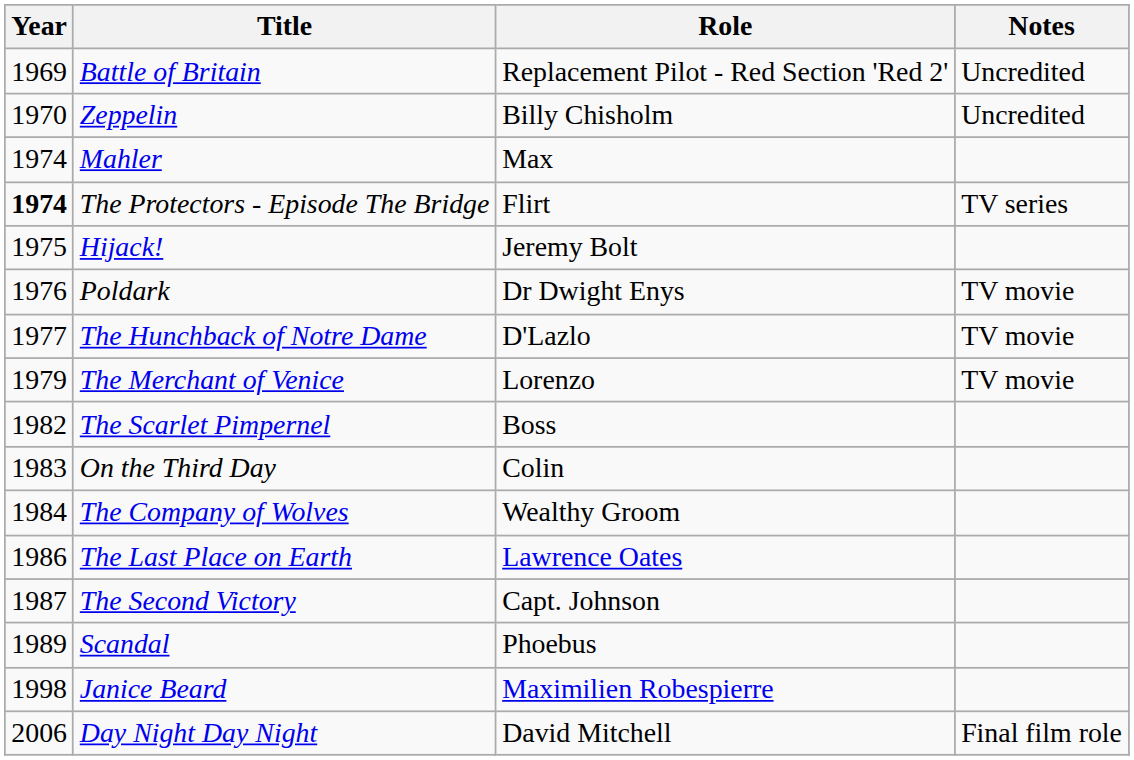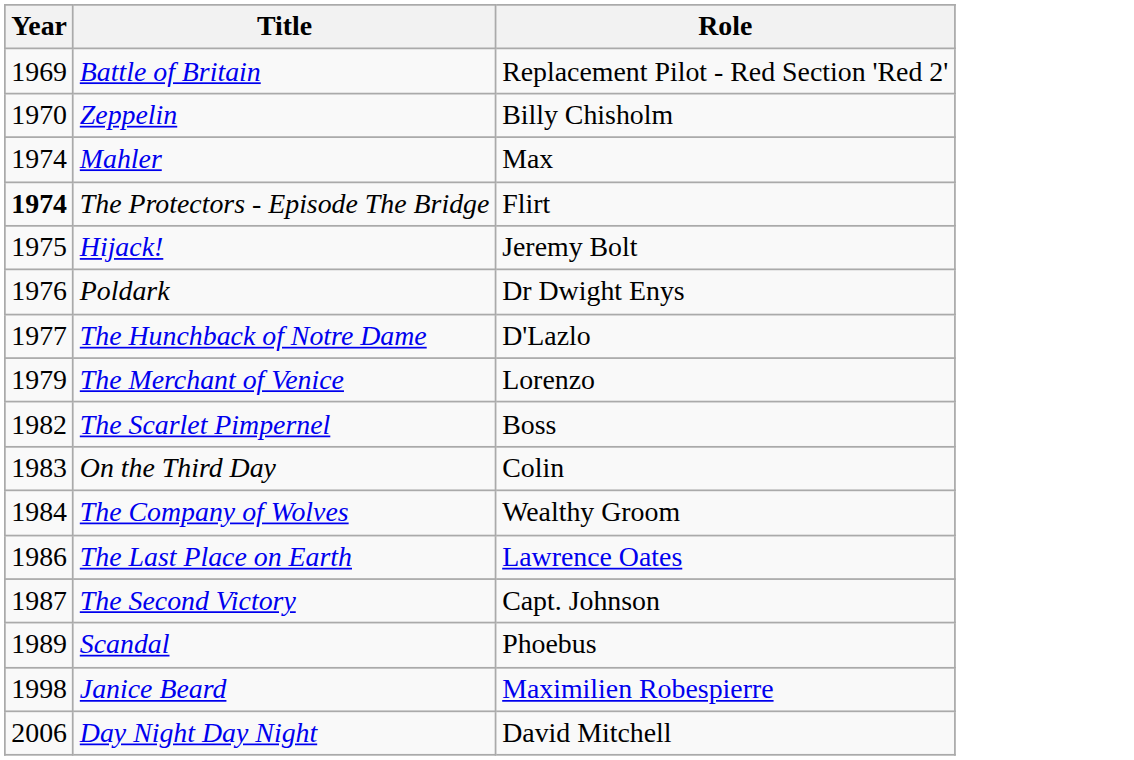 <table class="wikitable">
 <tr>
 <th>Year</th>
 <th>Title</th>
 <th>Role</th>
-<th>Notes</th>
 </tr>
 <tr>
 <td>1969</td>
 <td><em><a href='#'>Battle of Britain</a></em></td>
 <td>Replacement Pilot - Red Section 'Red 2'</td>
-<td>Uncredited</td>
 </tr>
 <tr>
 <td>1970</td>
 <td><em><a href='#'>Zeppelin</a></em></td>
 <td>Billy Chisholm</td>
-<td>Uncredited</td>
 </tr>
 <tr>
 <td>1974</td>
 <td><em><a href='#'>Mahler</a></em></td>
 <td>Max</td>
-<td></td>
 </tr>
 <tr>
 <td><strong>1974</strong></td>
 <td><em>The Protectors - Episode The Bridge</em></td>
 <td>Flirt</td>
-<td>TV series</td>
 </tr>
 <tr>
 <td>1975</td>
 <td><em><a href='#'>Hijack!</a></em></td>
 <td>Jeremy Bolt</td>
-<td></td>
 </tr>
 <tr>
 <td>1976</td>
 <td><em>Poldark</em></td>
 <td>Dr Dwight Enys</td>
-<td>TV movie</td>
 </tr>
 <tr>
 <td>1977</td>
 <td><em><a href='#'>The Hunchback of Notre Dame</a></em></td>
 <td>D'Lazlo</td>
-<td>TV movie</td>
 </tr>
 <tr>
 <td>1979</td>
 <td><em><a href='#'>The Merchant of Venice</a></em></td>
 <td>Lorenzo</td>
-<td>TV movie</td>
 </tr>
 <tr>
 <td>1982</td>
 <td><em><a href='#'>The Scarlet Pimpernel</a></em></td>
 <td>Boss</td>
-<td></td>
 </tr>
 <tr>
 <td>1983</td>
 <td><em>On the Third Day</em></td>
 <td>Colin</td>
-<td></td>
 </tr>
 <tr>
 <td>1984</td>
 <td><em><a href='#'>The Company of Wolves</a></em></td>
 <td>Wealthy Groom</td>
-<td></td>
 </tr>
 <tr>
 <td>1986</td>
 <td><em><a href='#'>The Last Place on Earth</a></em></td>
 <td><a href='#'>Lawrence Oates</a></td>
-<td></td>
 </tr>
 <tr>
 <td>1987</td>
 <td><em><a href='#'>The Second Victory</a></em></td>
 <td>Capt. Johnson</td>
-<td></td>
 </tr>
 <tr>
 <td>1989</td>
 <td><em><a href='#'>Scandal</a></em></td>
 <td>Phoebus</td>
-<td></td>
 </tr>
 <tr>
 <td>1998</td>
 <td><em><a href='#'>Janice Beard</a></em></td>
 <td><a href='#'>Maximilien Robespierre</a></td>
-<td></td>
 </tr>
 <tr>
 <td>2006</td>
 <td><em><a href='#'>Day Night Day Night</a></em></td>
 <td>David Mitchell</td>
-<td>Final film role</td>
 </tr>
 </table>
